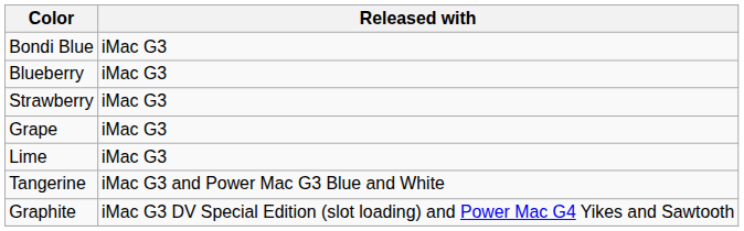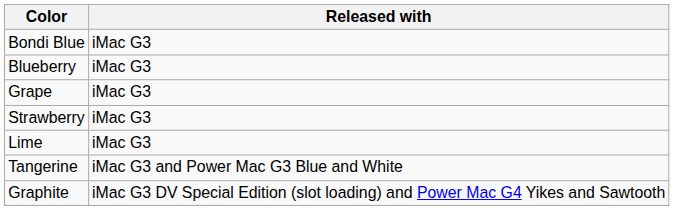 <table class="wikitable">
 <tr>
 <th>Color</th>
 <th>Released with</th>
 </tr>
 <tr>
 <td> Bondi Blue</td>
 <td>iMac G3</td>
 </tr>
 <tr>
 <td> Blueberry</td>
 <td>iMac G3</td>
 </tr>
 <tr>
-<td> Strawberry</td>
+<td> Grape</td>
 <td>iMac G3</td>
 </tr>
 <tr>
-<td> Grape</td>
+<td> Strawberry</td>
 <td>iMac G3</td>
 </tr>
 <tr>
 <td> Lime</td>
 <td>iMac G3</td>
 </tr>
 <tr>
 <td> Tangerine</td>
 <td>iMac G3 and Power Mac G3 Blue and White</td>
 </tr>
 <tr>
 <td> Graphite</td>
 <td>iMac G3 DV Special Edition (slot loading) and <a href='#'>Power Mac G4</a> Yikes and Sawtooth</td>
 </tr>
 <tr>
 </tr>
 </table>
